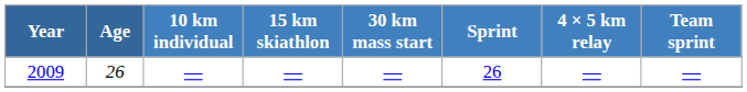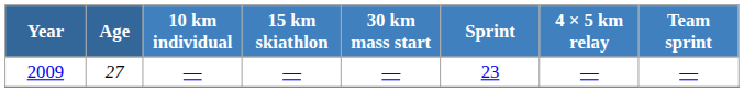 <table class="wikitable" style="font-size:95%; text-align:center; border:grey solid 1px; border-collapse:collapse; background:#ffffff;">
 <tr>
 <th style="background-color:#369; color:white; width:60px;"> Year </th>
 <th style="background-color:#369; color:white; width:40px;"> Age </th>
 <th style="background-color:#4180be; color:white; width:75px;"> 10 km <br> individual </th>
 <th style="background-color:#4180be; color:white; width:75px;"> 15 km <br> skiathlon </th>
 <th style="background-color:#4180be; color:white; width:75px;"> 30 km <br> mass start </th>
 <th style="background-color:#4180be; color:white; width:75px;"> Sprint </th>
 <th style="background-color:#4180be; color:white; width:75px;"> 4 × 5 km <br> relay </th>
 <th style="background-color:#4180be; color:white; width:75px;"> Team <br> sprint </th>
 </tr>
 <tr>
 <td><a href='#'>2009</a></td>
-<td><em>26</em></td>
+<td><em>27</em></td>
 <td><a href='#'>—</a></td>
 <td><a href='#'>—</a></td>
 <td><a href='#'>—</a></td>
-<td><a href='#'>26</a></td>
+<td><a href='#'>23</a></td>
 <td><a href='#'>—</a></td>
 <td><a href='#'>—</a></td>
 </tr>
 <tr>
 </tr>
 </table>
